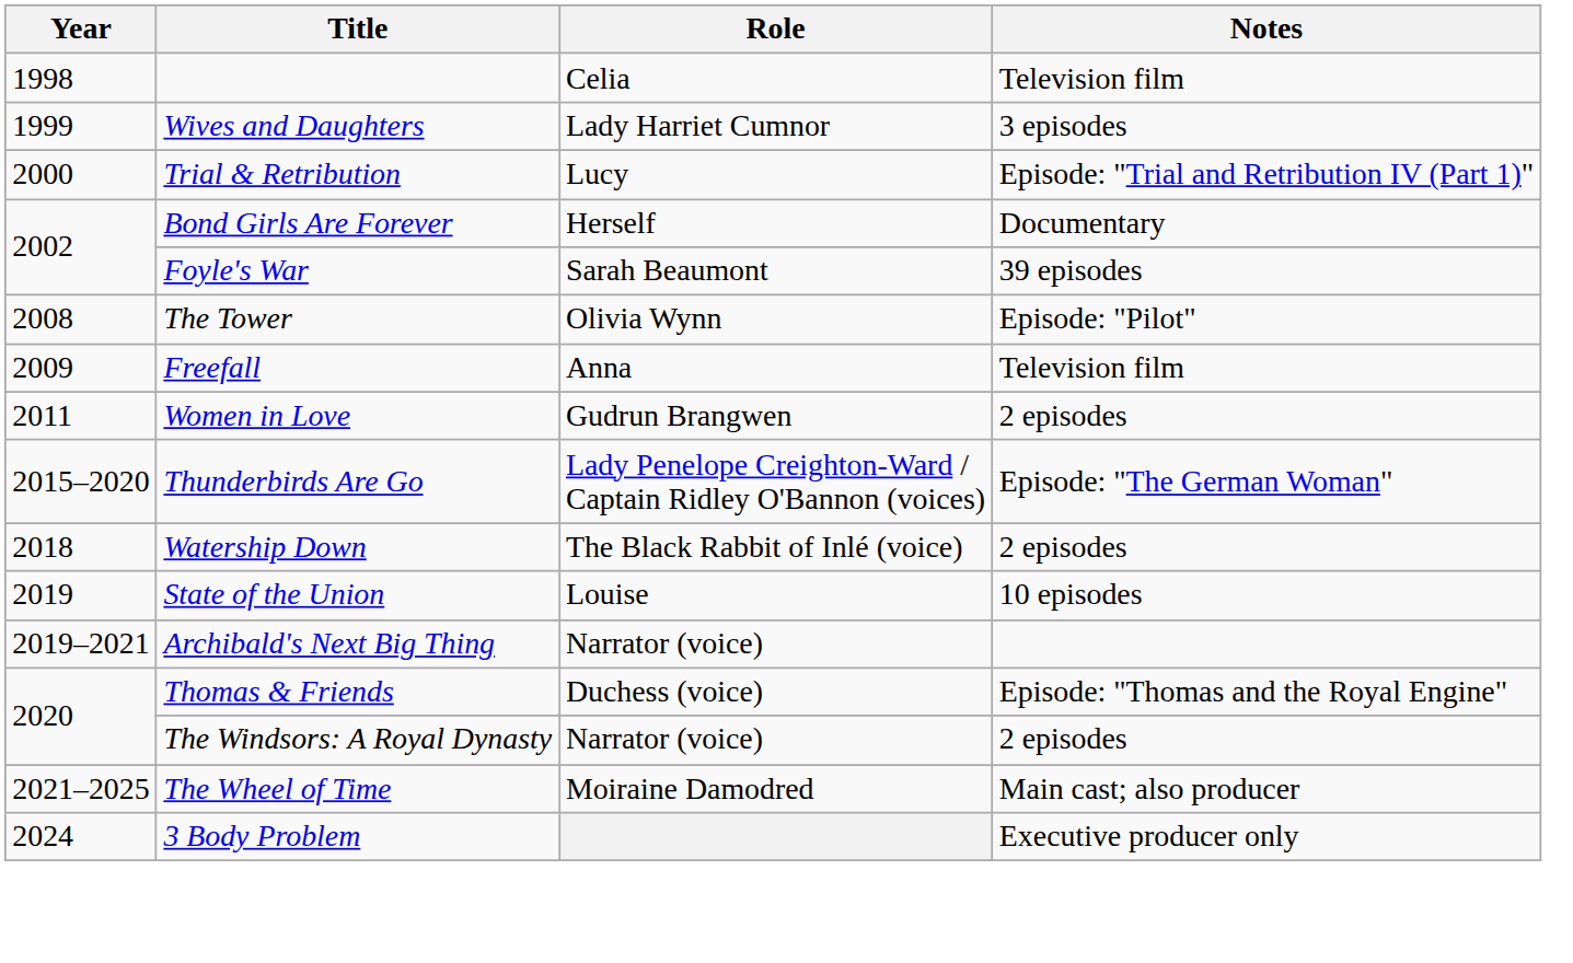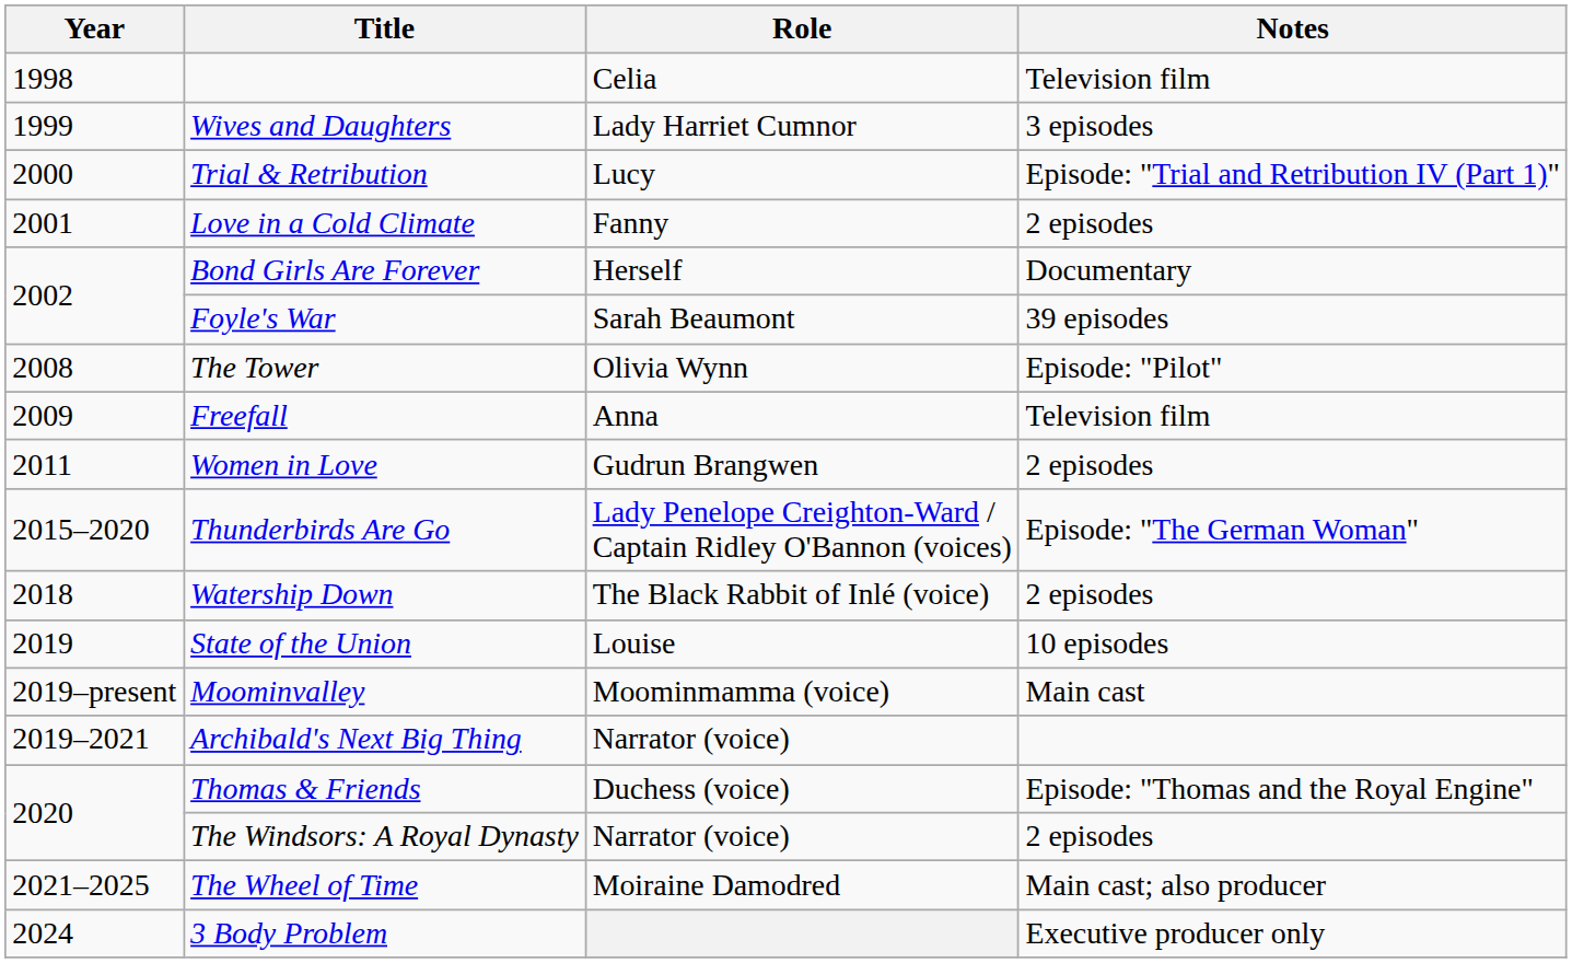 <table class="wikitable sortable">
 <tr>
 <th>Year</th>
 <th>Title</th>
 <th>Role</th>
 <th class="unsortable">Notes</th>
 </tr>
 <tr>
 <td>1998</td>
 <td><em></em></td>
 <td>Celia</td>
 <td>Television film</td>
 </tr>
 <tr>
 <td>1999</td>
 <td><em><a href='#'>Wives and Daughters</a></em></td>
 <td>Lady Harriet Cumnor</td>
 <td>3 episodes</td>
 </tr>
 <tr>
 <td>2000</td>
 <td><em><a href='#'>Trial & Retribution</a></em></td>
 <td>Lucy</td>
 <td>Episode: "<a href='#'>Trial and Retribution IV (Part 1)</a>"</td>
+</tr>
+<tr>
+<td>2001</td>
+<td><em><a href='#'>Love in a Cold Climate</a></em></td>
+<td>Fanny</td>
+<td>2 episodes</td>
 </tr>
 <tr>
 <td rowspan=2>2002</td>
 <td><em><a href='#'>Bond Girls Are Forever</a></em></td>
 <td>Herself</td>
 <td>Documentary</td>
 </tr>
 <tr>
 <td><em><a href='#'>Foyle's War</a></em></td>
 <td>Sarah Beaumont</td>
 <td>39 episodes</td>
 </tr>
 <tr>
 <td>2008</td>
 <td data-sort-value="Tower, The"><em>The Tower</em></td>
 <td>Olivia Wynn</td>
 <td>Episode: "Pilot"</td>
 </tr>
 <tr>
 <td>2009</td>
 <td><em><a href='#'>Freefall</a></em></td>
 <td>Anna</td>
 <td>Television film</td>
 </tr>
 <tr>
 <td>2011</td>
 <td><em><a href='#'>Women in Love</a></em></td>
 <td>Gudrun Brangwen</td>
 <td>2 episodes</td>
 </tr>
 <tr>
 <td>2015–2020</td>
 <td><em><a href='#'>Thunderbirds Are Go</a></em></td>
 <td><a href='#'>Lady Penelope Creighton-Ward</a> /<br> Captain Ridley O'Bannon (voices)</td>
 <td>Episode: "<a href='#'>The German Woman</a>"</td>
 </tr>
 <tr>
 <td>2018</td>
 <td><em><a href='#'>Watership Down</a></em></td>
 <td>The Black Rabbit of Inlé (voice)</td>
 <td>2 episodes</td>
 </tr>
 <tr>
 <td>2019</td>
 <td><em><a href='#'>State of the Union</a></em></td>
 <td>Louise</td>
 <td>10 episodes</td>
 </tr>
 <tr>
+<td>2019–present</td>
+<td><em><a href='#'>Moominvalley</a></em></td>
+<td>Moominmamma (voice)</td>
+<td>Main cast</td>
+</tr>
+<tr>
 <td>2019–2021</td>
 <td><em><a href='#'>Archibald's Next Big Thing</a></em></td>
 <td>Narrator (voice)</td>
 <td></td>
 </tr>
 <tr>
 <td rowspan="2">2020</td>
 <td><em><a href='#'>Thomas & Friends</a></em></td>
 <td>Duchess (voice)</td>
 <td>Episode: "Thomas and the Royal Engine"</td>
 </tr>
 <tr>
 <td><em>The Windsors: A Royal Dynasty</em></td>
 <td>Narrator (voice)</td>
 <td>2 episodes</td>
 </tr>
 <tr>
 <td>2021–2025</td>
 <td data-sort-value="Wheel of Time, The"><em><a href='#'>The Wheel of Time</a></em></td>
 <td>Moiraine Damodred</td>
 <td>Main cast; also producer</td>
 </tr>
 <tr>
 <td>2024</td>
 <td><em><a href='#'>3 Body Problem</a></em></td>
 <th></th>
 <td>Executive producer only</td>
 </tr>
 </table>
